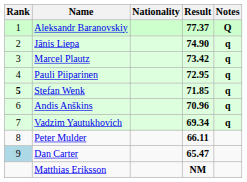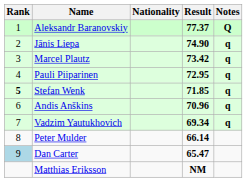 <table class="wikitable sortable" style="text-align:center">
 <tr>
 <th>Rank</th>
 <th>Name</th>
 <th>Nationality</th>
 <th>Result</th>
 <th>Notes</th>
 </tr>
 <tr bgcolor=ccffcc>
 <td>1</td>
 <td align=left><a href='#'>Aleksandr Baranovskiy</a></td>
 <td align=left></td>
 <td><strong>77.37</strong></td>
 <td><strong>Q</strong></td>
 </tr>
 <tr bgcolor=ddffdd>
 <td>2</td>
 <td align=left><a href='#'>Jānis Liepa</a></td>
 <td align=left></td>
 <td><strong>74.90</strong></td>
 <td><strong>q</strong></td>
 </tr>
 <tr bgcolor=ddffdd>
 <td>3</td>
 <td align=left><a href='#'>Marcel Plautz</a></td>
 <td align=left></td>
 <td><strong>73.42</strong></td>
 <td><strong>q</strong></td>
 </tr>
 <tr bgcolor=ddffdd>
 <td>4</td>
 <td align=left><a href='#'>Pauli Piiparinen</a></td>
 <td align=left></td>
 <td><strong>72.95</strong></td>
 <td><strong>q</strong></td>
 </tr>
 <tr bgcolor=ddffdd>
 <td><strong>5</strong></td>
 <td align=left><a href='#'>Stefan Wenk</a></td>
 <td align=left></td>
 <td><strong>71.85</strong></td>
 <td><strong>q</strong></td>
 </tr>
 <tr bgcolor=ddffdd>
 <td>6</td>
 <td align=left><a href='#'>Andis Anškins</a></td>
 <td align=left></td>
 <td><strong>70.96</strong></td>
 <td><strong>q</strong></td>
 </tr>
 <tr bgcolor=ddffdd>
 <td>7</td>
 <td align=left><a href='#'>Vadzim Yautukhovich</a></td>
 <td align=left></td>
 <td><strong>69.34</strong></td>
 <td><strong>q</strong></td>
 </tr>
 <tr>
 <td>8</td>
 <td align=left><a href='#'>Peter Mulder</a></td>
 <td align=left></td>
-<td><strong>66.11</strong></td>
+<td><strong>66.14</strong></td>
 <td></td>
 </tr>
 <tr>
 <td style="background: lightblue;">9</td>
 <td align=left><a href='#'>Dan Carter</a></td>
 <td align=left></td>
 <td><strong>65.47</strong></td>
 <td></td>
 </tr>
 <tr>
 <td></td>
 <td align=left><a href='#'>Matthias Eriksson</a></td>
 <td align=left></td>
 <td><strong>NM</strong></td>
 <td></td>
 </tr>
 </table>
